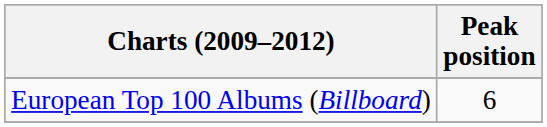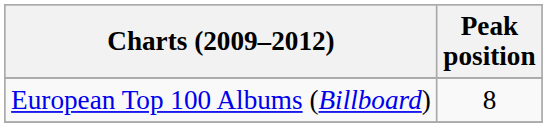 <table class="wikitable sortable">
 <tr>
 <th>Charts (2009–2012)</th>
 <th>Peak<br>position</th>
 </tr>
 <tr>
 </tr>
 <tr>
 </tr>
 <tr>
 </tr>
 <tr>
 </tr>
 <tr>
 </tr>
 <tr>
 </tr>
 <tr>
 <td><a href='#'>European Top 100 Albums</a> (<em><a href='#'>Billboard</a></em>)</td>
-<td style="text-align:center;">6</td>
+<td style="text-align:center;">8</td>
 </tr>
 <tr>
 </tr>
 <tr>
 </tr>
 <tr>
 </tr>
 <tr>
 </tr>
 <tr>
 </tr>
 <tr>
 </tr>
 <tr>
 </tr>
 <tr>
 </tr>
 <tr>
 </tr>
 <tr>
 </tr>
 <tr>
 </tr>
 <tr>
 </tr>
 <tr>
 </tr>
 <tr>
 </tr>
 </table>
